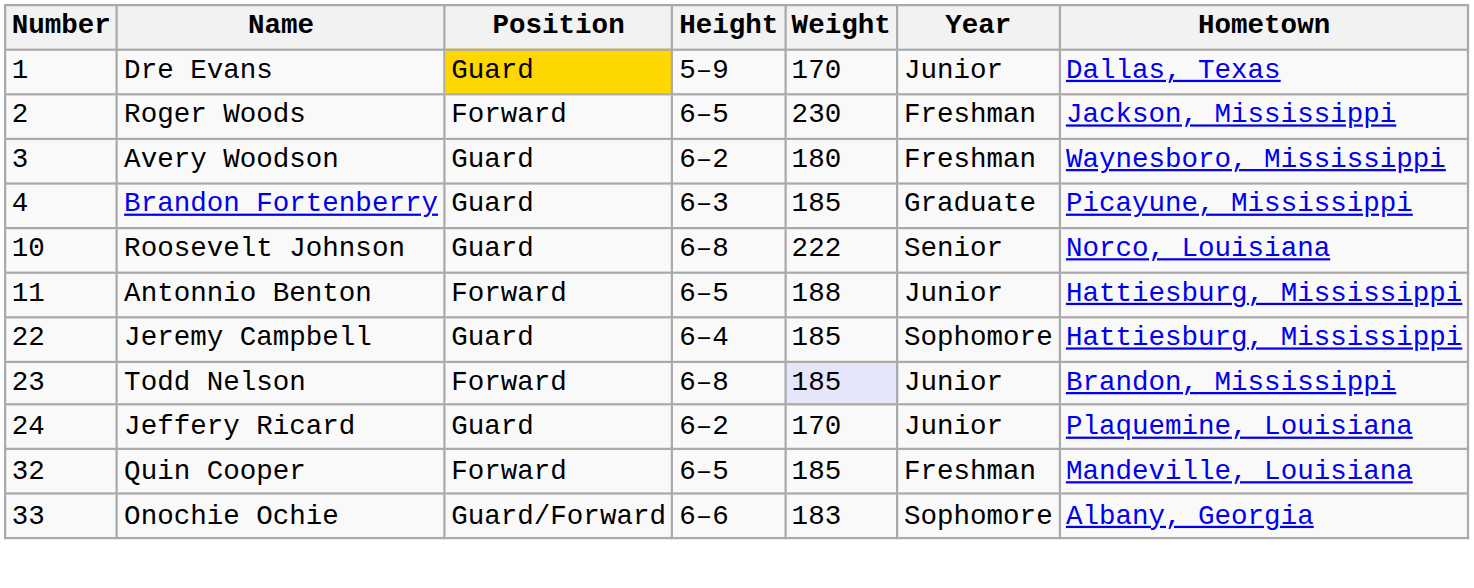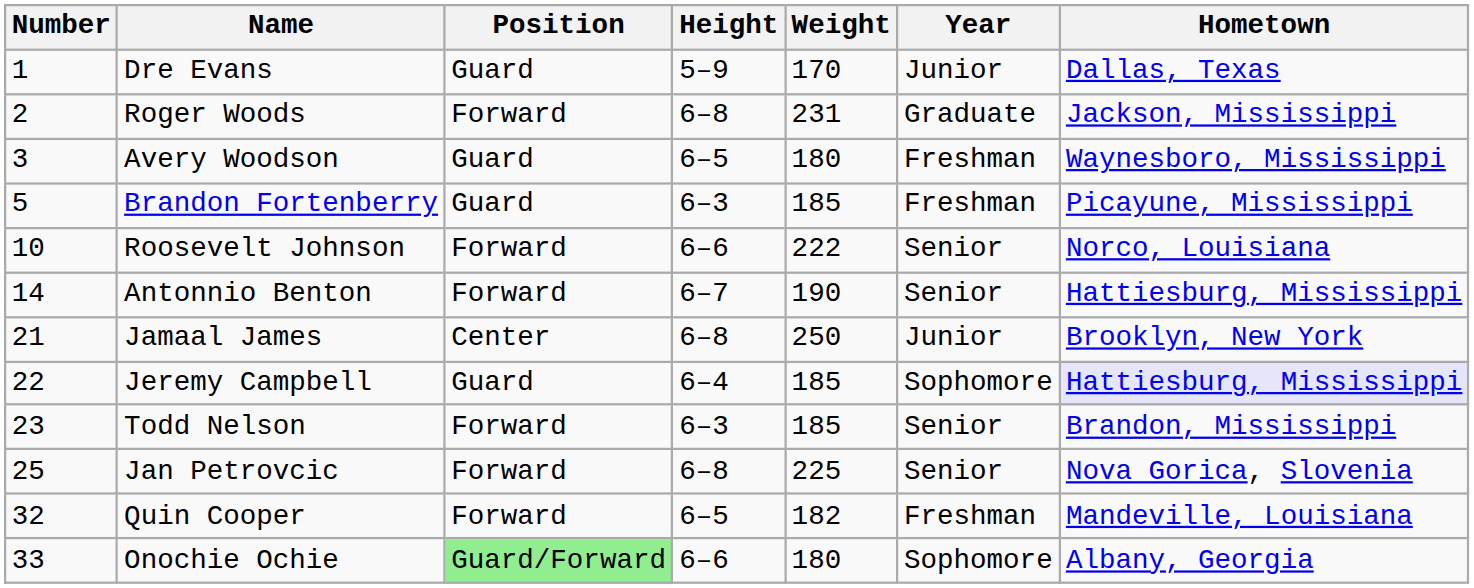 <table class="wikitable" style="font-size: 95%;">
 <tr>
 <th>Number</th>
 <th>Name</th>
 <th>Position</th>
 <th>Height</th>
 <th>Weight</th>
 <th>Year</th>
 <th>Hometown</th>
 </tr>
 <tr>
 <td>1</td>
 <td>Dre Evans</td>
-<td style="background: gold;">Guard</td>
+<td>Guard</td>
 <td>5–9</td>
 <td>170</td>
 <td>Junior</td>
 <td><a href='#'>Dallas, Texas</a></td>
 </tr>
 <tr>
 <td>2</td>
 <td>Roger Woods</td>
 <td>Forward</td>
-<td>6–5</td>
-<td>230</td>
-<td>Freshman</td>
+<td>6–8</td>
+<td>231</td>
+<td>Graduate</td>
 <td><a href='#'>Jackson, Mississippi</a></td>
 </tr>
 <tr>
 <td>3</td>
 <td>Avery Woodson</td>
 <td>Guard</td>
-<td>6–2</td>
+<td>6–5</td>
 <td>180</td>
 <td>Freshman</td>
 <td><a href='#'>Waynesboro, Mississippi</a></td>
 </tr>
 <tr>
-<td>4</td>
+<td>5</td>
 <td><a href='#'>Brandon Fortenberry</a></td>
 <td>Guard</td>
 <td>6–3</td>
 <td>185</td>
-<td>Graduate</td>
+<td>Freshman</td>
 <td><a href='#'>Picayune, Mississippi</a></td>
 </tr>
 <tr>
 <td>10</td>
 <td>Roosevelt Johnson</td>
-<td>Guard</td>
-<td>6–8</td>
+<td>Forward</td>
+<td>6–6</td>
 <td>222</td>
 <td>Senior</td>
 <td><a href='#'>Norco, Louisiana</a></td>
 </tr>
 <tr>
-<td>11</td>
+<td>14</td>
 <td>Antonnio Benton</td>
 <td>Forward</td>
-<td>6–5</td>
-<td>188</td>
+<td>6–7</td>
+<td>190</td>
+<td>Senior</td>
+<td><a href='#'>Hattiesburg, Mississippi</a></td>
+</tr>
+<tr>
+<td>21</td>
+<td>Jamaal James</td>
+<td>Center</td>
+<td>6–8</td>
+<td>250</td>
 <td>Junior</td>
-<td><a href='#'>Hattiesburg, Mississippi</a></td>
+<td><a href='#'>Brooklyn, New York</a></td>
 </tr>
 <tr>
 <td>22</td>
 <td>Jeremy Campbell</td>
 <td>Guard</td>
 <td>6–4</td>
 <td>185</td>
 <td>Sophomore</td>
-<td><a href='#'>Hattiesburg, Mississippi</a></td>
+<td style="background: lavender;"><a href='#'>Hattiesburg, Mississippi</a></td>
 </tr>
 <tr>
 <td>23</td>
 <td>Todd Nelson</td>
 <td>Forward</td>
-<td>6–8</td>
-<td style="background: lavender;">185</td>
-<td>Junior</td>
+<td>6–3</td>
+<td>185</td>
+<td>Senior</td>
 <td><a href='#'>Brandon, Mississippi</a></td>
 </tr>
 <tr>
-<td>24</td>
-<td>Jeffery Ricard</td>
-<td>Guard</td>
-<td>6–2</td>
-<td>170</td>
-<td>Junior</td>
-<td><a href='#'>Plaquemine, Louisiana</a></td>
+<td>25</td>
+<td>Jan Petrovcic</td>
+<td>Forward</td>
+<td>6–8</td>
+<td>225</td>
+<td>Senior</td>
+<td><a href='#'>Nova Gorica</a>, <a href='#'>Slovenia</a></td>
 </tr>
 <tr>
 <td>32</td>
 <td>Quin Cooper</td>
 <td>Forward</td>
 <td>6–5</td>
-<td>185</td>
+<td>182</td>
 <td>Freshman</td>
 <td><a href='#'>Mandeville, Louisiana</a></td>
 </tr>
 <tr>
 <td>33</td>
 <td>Onochie Ochie</td>
-<td>Guard/Forward</td>
+<td style="background: lightgreen;">Guard/Forward</td>
 <td>6–6</td>
-<td>183</td>
+<td>180</td>
 <td>Sophomore</td>
 <td><a href='#'>Albany, Georgia</a></td>
 </tr>
 </table>
